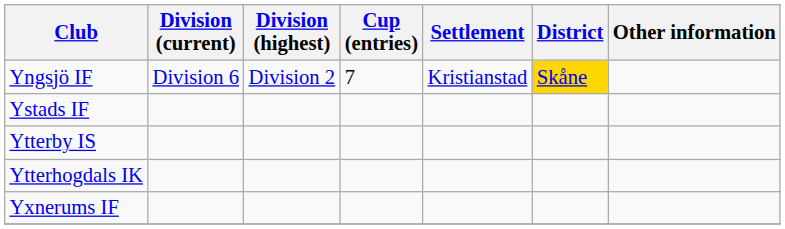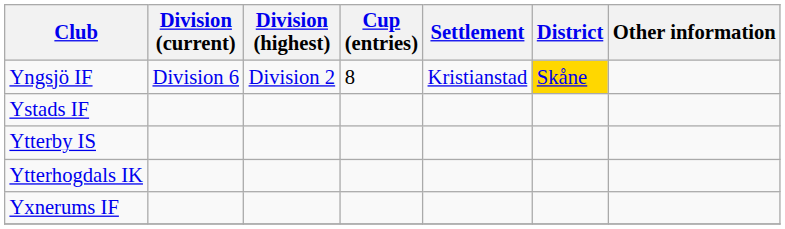 <table class="wikitable" style="text-align:left">
 <tr>
 <th style= width="180px"><a href='#'>Club</a></th>
 <th style= width="80px"><a href='#'>Division</a><br> (current)</th>
 <th style= width="80px"><a href='#'>Division</a><br> (highest)</th>
 <th style= width="60px"><a href='#'>Cup</a><br> (entries)</th>
 <th style= width="110px"><a href='#'>Settlement</a></th>
 <th style= width="110px"><a href='#'>District</a></th>
 <th style= width="230px">Other information</th>
 </tr>
 <tr>
 <td><a href='#'>Yngsjö IF</a></td>
 <td><a href='#'>Division 6</a></td>
 <td><a href='#'>Division 2</a></td>
-<td>7</td>
+<td>8</td>
 <td><a href='#'>Kristianstad</a></td>
 <td style="background: gold;"><a href='#'>Skåne</a></td>
 <td></td>
 </tr>
 <tr>
 <td><a href='#'>Ystads IF</a></td>
 <td></td>
 <td></td>
 <td></td>
 <td></td>
 <td></td>
 <td></td>
 </tr>
 <tr>
 <td><a href='#'>Ytterby IS</a></td>
 <td></td>
 <td></td>
 <td></td>
 <td></td>
 <td></td>
 <td></td>
 </tr>
 <tr>
 <td><a href='#'>Ytterhogdals IK</a></td>
 <td></td>
 <td></td>
 <td></td>
 <td></td>
 <td></td>
 <td></td>
 </tr>
 <tr>
 <td><a href='#'>Yxnerums IF</a></td>
 <td></td>
 <td></td>
 <td></td>
 <td></td>
 <td></td>
 <td></td>
 </tr>
 <tr>
 </tr>
 </table>
